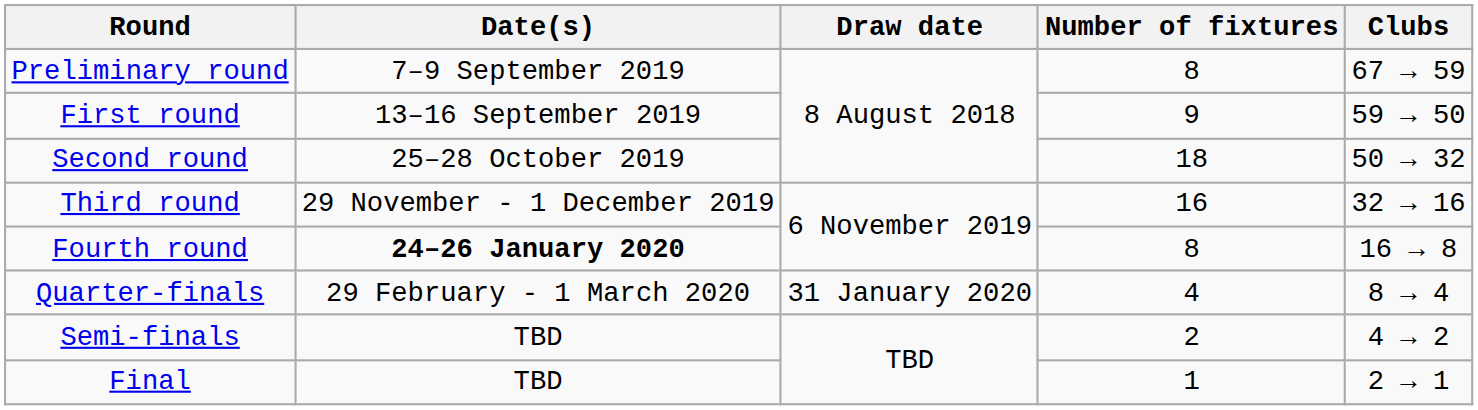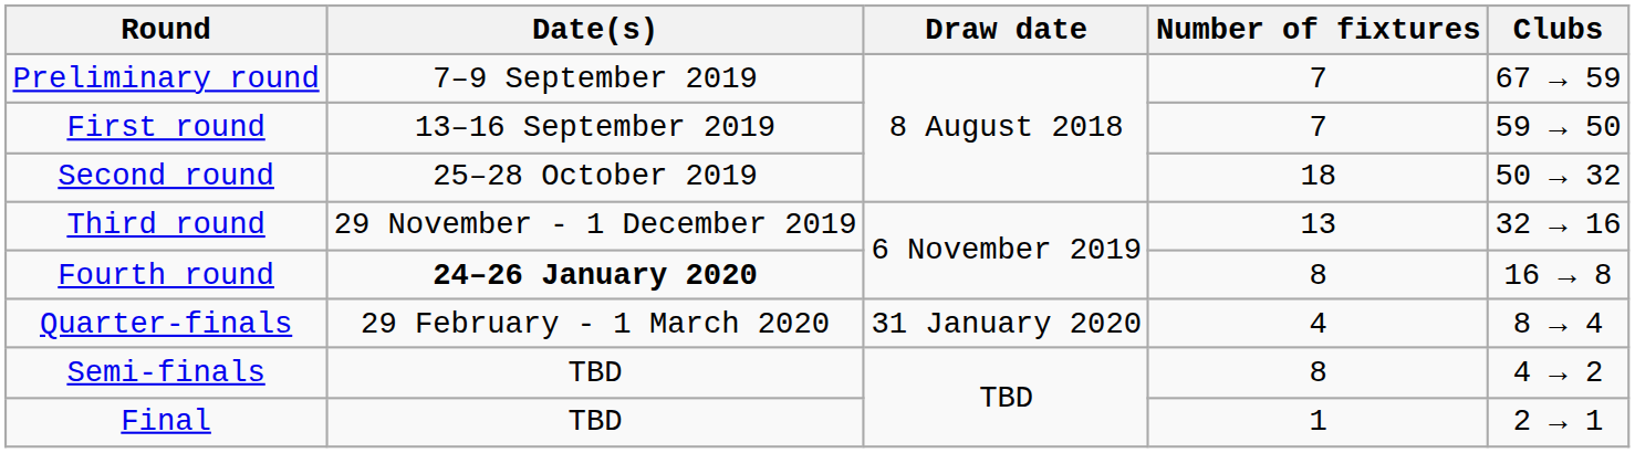 <table class="wikitable" style="text-align:center">
 <tr>
 <th>Round</th>
 <th>Date(s)</th>
 <th>Draw date</th>
 <th>Number of fixtures</th>
 <th>Clubs</th>
 </tr>
 <tr>
 <td><a href='#'>Preliminary round</a></td>
 <td>7–9 September 2019</td>
 <td rowspan=3>8 August 2018</td>
-<td>8</td>
+<td>7</td>
 <td>67 → 59</td>
 </tr>
 <tr>
 <td><a href='#'>First round</a></td>
 <td>13–16 September 2019</td>
-<td>9</td>
+<td>7</td>
 <td>59 → 50</td>
 </tr>
 <tr>
 <td><a href='#'>Second round</a></td>
 <td>25–28 October 2019</td>
 <td>18</td>
 <td>50 → 32</td>
 </tr>
 <tr>
 <td><a href='#'>Third round</a></td>
 <td>29 November - 1 December 2019</td>
 <td rowspan=2>6 November 2019</td>
-<td>16</td>
+<td>13</td>
 <td>32 → 16</td>
 </tr>
 <tr>
 <td><a href='#'>Fourth round</a></td>
 <td><strong>24–26 January 2020</strong></td>
 <td>8</td>
 <td>16 → 8</td>
 </tr>
 <tr>
 <td><a href='#'>Quarter-finals</a></td>
 <td>29 February - 1 March 2020</td>
 <td>31 January 2020</td>
 <td>4</td>
 <td>8 → 4</td>
 </tr>
 <tr>
 <td><a href='#'>Semi-finals</a></td>
 <td>TBD</td>
 <td rowspan=2>TBD</td>
-<td>2</td>
+<td>8</td>
 <td>4 → 2</td>
 </tr>
 <tr>
 <td><a href='#'>Final</a></td>
 <td>TBD</td>
 <td>1</td>
 <td>2 → 1</td>
 </tr>
 </table>
